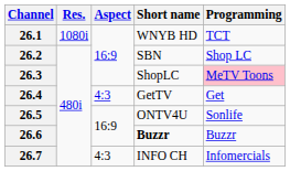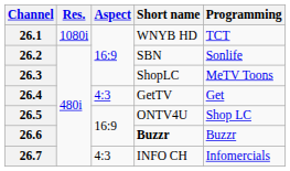 <table class="wikitable">
 <tr>
 <th scope = "col"><a href='#'>Channel</a></th>
 <th scope = "col"><a href='#'>Res.</a></th>
 <th scope = "col"><a href='#'>Aspect</a></th>
 <th scope = "col">Short name</th>
 <th scope = "col">Programming</th>
 </tr>
 <tr>
 <th scope = "row">26.1</th>
 <td><a href='#'>1080i</a></td>
 <td rowspan=3><a href='#'>16:9</a></td>
 <td>WNYB HD</td>
 <td><a href='#'>TCT</a></td>
 </tr>
 <tr>
 <th scope = "row">26.2</th>
 <td rowspan=6><a href='#'>480i</a></td>
 <td>SBN</td>
-<td><a href='#'>Shop LC</a></td>
+<td><a href='#'>Sonlife</a></td>
 </tr>
 <tr>
 <th scope = "row">26.3</th>
 <td>ShopLC</td>
-<td style="background: pink;"><a href='#'>MeTV Toons</a></td>
+<td><a href='#'>MeTV Toons</a></td>
 </tr>
 <tr>
 <th scope = "row">26.4</th>
 <td><a href='#'>4:3</a></td>
 <td>GetTV</td>
 <td><a href='#'>Get</a></td>
 </tr>
 <tr>
 <th scope = "row">26.5</th>
 <td rowspan=2>16:9</td>
 <td>ONTV4U</td>
-<td><a href='#'>Sonlife</a></td>
+<td><a href='#'>Shop LC</a></td>
 </tr>
 <tr>
 <th scope = "row">26.6</th>
 <td><strong>Buzzr</strong></td>
 <td><a href='#'>Buzzr</a></td>
 </tr>
 <tr>
 <th scope = "row">26.7</th>
 <td>4:3</td>
 <td>INFO CH</td>
 <td><a href='#'>Infomercials</a></td>
 </tr>
 </table>
